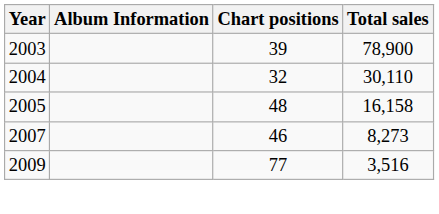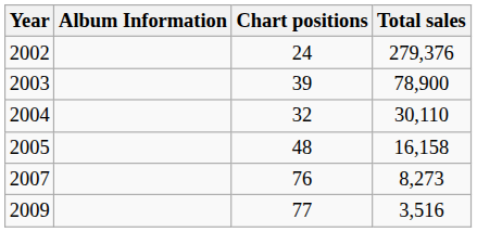 <table class="wikitable">
 <tr>
 <th rowspan="1">Year</th>
 <th rowspan="1">Album Information</th>
 <th colspan="1">Chart positions</th>
 <th colspan="1">Total sales</th>
+</tr>
+<tr>
+<td align="center">2002</td>
+<td><br></td>
+<td align="center">24</td>
+<td align="center">279,376</td>
 </tr>
 <tr>
 <td align="center">2003</td>
 <td><br></td>
 <td align="center">39</td>
 <td align="center">78,900</td>
 </tr>
 <tr>
 <td align="center">2004</td>
 <td><br></td>
 <td align="center">32</td>
 <td align="center">30,110</td>
 </tr>
 <tr>
 <td align="center">2005</td>
 <td><br></td>
 <td align="center">48</td>
 <td align="center">16,158</td>
 </tr>
 <tr>
 <td align="center">2007</td>
 <td><br></td>
-<td align="center">46</td>
+<td align="center">76</td>
 <td align="center">8,273</td>
 </tr>
 <tr>
 <td align="center">2009</td>
 <td><br></td>
 <td align="center">77</td>
 <td align="center">3,516</td>
 </tr>
 </table>
